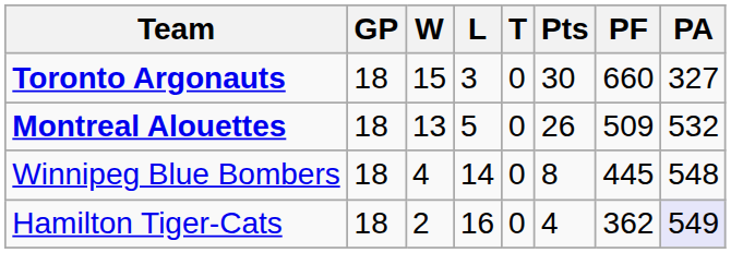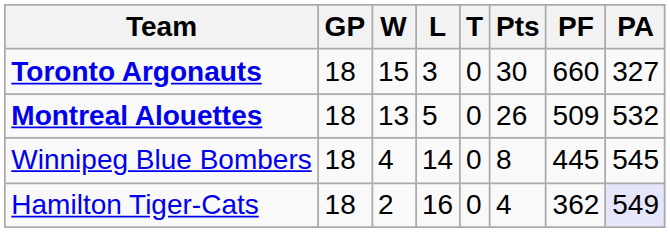 <table class="wikitable">
 <tr>
 <th>Team</th>
 <th>GP</th>
 <th>W</th>
 <th>L</th>
 <th>T</th>
 <th>Pts</th>
 <th>PF</th>
 <th>PA</th>
 </tr>
 <tr>
 <td><strong><a href='#'>Toronto Argonauts</a></strong></td>
 <td>18</td>
 <td>15</td>
 <td>3</td>
 <td>0</td>
 <td>30</td>
 <td>660</td>
 <td>327</td>
 </tr>
 <tr>
 <td><strong><a href='#'>Montreal Alouettes</a></strong></td>
 <td>18</td>
 <td>13</td>
 <td>5</td>
 <td>0</td>
 <td>26</td>
 <td>509</td>
 <td>532</td>
 </tr>
 <tr>
 <td><a href='#'>Winnipeg Blue Bombers</a></td>
 <td>18</td>
 <td>4</td>
 <td>14</td>
 <td>0</td>
 <td>8</td>
 <td>445</td>
-<td>548</td>
+<td>545</td>
 </tr>
 <tr>
 <td><a href='#'>Hamilton Tiger-Cats</a></td>
 <td>18</td>
 <td>2</td>
 <td>16</td>
 <td>0</td>
 <td>4</td>
 <td>362</td>
 <td style="background: lavender;">549</td>
 </tr>
 </table>
